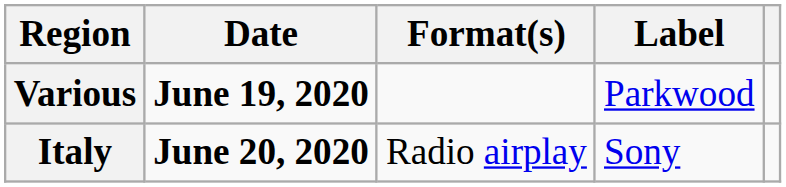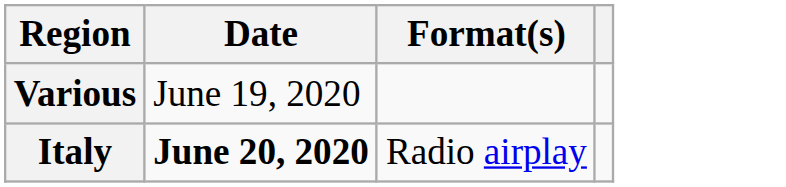 <table class="wikitable plainrowheaders">
 <tr>
 <th scope="col">Region</th>
 <th scope="col">Date</th>
 <th scope="col">Format(s)</th>
-<th scope="col">Label</th>
 <th scope="col"></th>
 </tr>
 <tr>
 <th scope="row">Various</th>
-<td><strong>June 19, 2020</strong></td>
+<td>June 19, 2020</td>
 <td></td>
-<td><a href='#'>Parkwood</a></td>
 <td align="center"></td>
 </tr>
 <tr>
 <th scope="row">Italy</th>
 <td><strong>June 20, 2020</strong></td>
 <td>Radio <a href='#'>airplay</a></td>
-<td><a href='#'>Sony</a></td>
 <td align="center"></td>
 </tr>
 </table>
